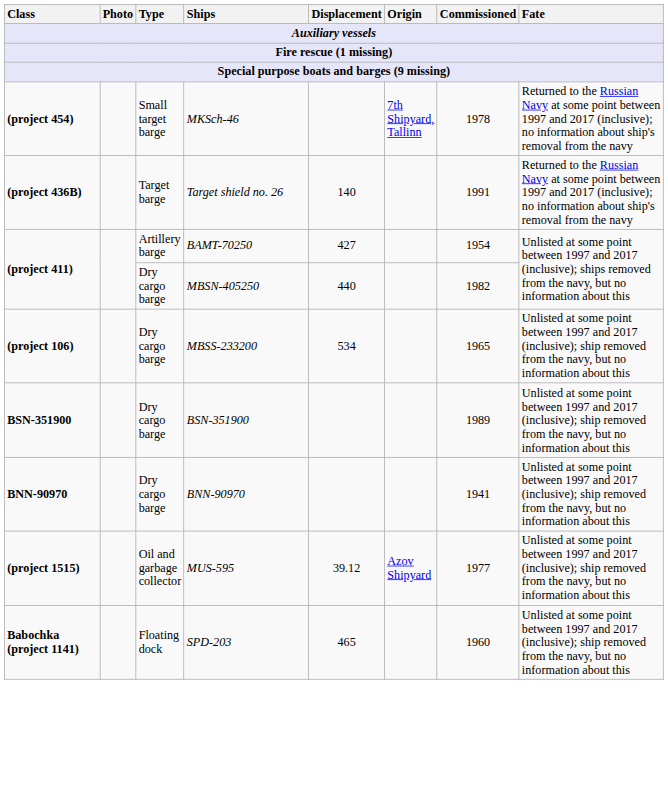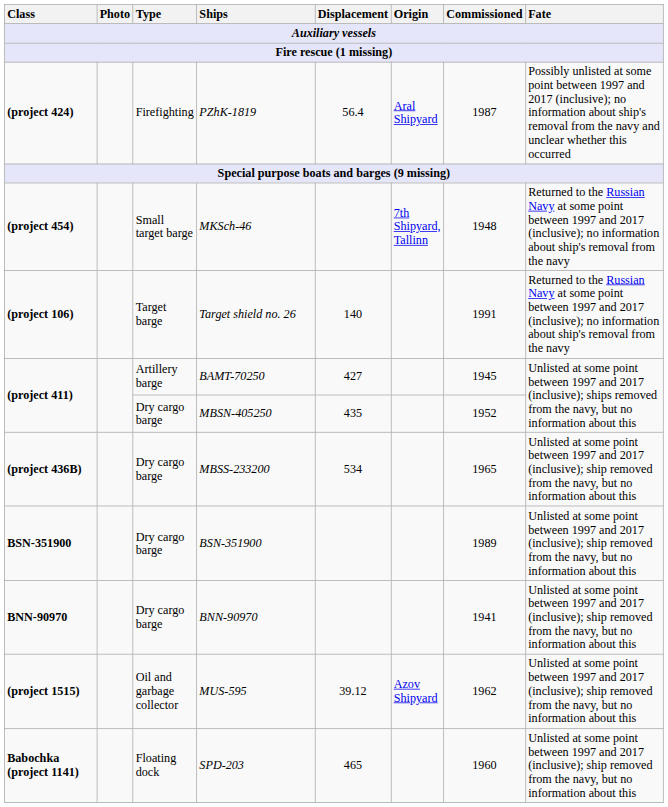 <table class="wikitable">
 <tr>
 <th style="text-align:left; width:15%;">Class</th>
 <th style="text-align:left;">Photo</th>
 <th style="text-align:left;">Type</th>
 <th style="text-align:left; width:20%;">Ships</th>
 <th style="text-align:left;">Displacement</th>
 <th style="text-align:left;">Origin</th>
 <th style="text-align:left;">Commissioned</th>
 <th style="text-align:left; width:23%;">Fate</th>
 </tr>
 <tr>
 <th colspan="8" style="background: lavender;"><em>Auxiliary vessels</em></th>
 </tr>
 <tr>
 <th colspan="8" style="background: lavender;">Fire rescue (1 missing)</th>
 </tr>
 <tr>
+<td><strong>(project 424)</strong></td>
+<td></td>
+<td>Firefighting</td>
+<td><em>PZhK-1819</em></td>
+<td style="text-align:center;">56.4</td>
+<td> <a href='#'>Aral Shipyard</a></td>
+<td style="text-align:center;">1987</td>
+<td>Possibly unlisted at some point between 1997 and 2017 (inclusive); no information about ship's removal from the navy and unclear whether this occurred</td>
+</tr>
+<tr>
 <th colspan="8" style="background: lavender;">Special purpose boats and barges (9 missing)</th>
 </tr>
 <tr>
 <td><strong>(project 454)</strong></td>
 <td></td>
 <td>Small target barge</td>
 <td><em>MKSch-46</em></td>
 <td></td>
 <td> <a href='#'>7th Shipyard, Tallinn</a></td>
-<td style="text-align:center;">1978</td>
+<td style="text-align:center;">1948</td>
 <td>Returned to the <a href='#'>Russian Navy</a> at some point between 1997 and 2017 (inclusive); no information about ship's removal from the navy</td>
 </tr>
 <tr>
-<td><strong>(project 436B)</strong></td>
+<td><strong>(project 106)</strong></td>
 <td></td>
 <td>Target barge</td>
 <td><em>Target shield no. 26</em></td>
 <td style="text-align:center;">140</td>
 <td></td>
 <td style="text-align:center;">1991</td>
 <td>Returned to the <a href='#'>Russian Navy</a> at some point between 1997 and 2017 (inclusive); no information about ship's removal from the navy</td>
 </tr>
 <tr>
 <td rowspan="2"><strong>(project 411)</strong></td>
 <td rowspan="2"></td>
 <td>Artillery barge</td>
 <td><em>BAMT-70250</em></td>
 <td style="text-align:center;">427</td>
 <td></td>
-<td style="text-align:center;">1954</td>
+<td style="text-align:center;">1945</td>
 <td rowspan="2">Unlisted at some point between 1997 and 2017 (inclusive); ships removed from the navy, but no information about this</td>
 </tr>
 <tr>
 <td>Dry cargo barge</td>
 <td><em>MBSN-405250</em></td>
-<td style="text-align:center;">440</td>
+<td style="text-align:center;">435</td>
 <td></td>
-<td style="text-align:center;">1982</td>
+<td style="text-align:center;">1952</td>
 </tr>
 <tr>
-<td><strong>(project 106)</strong></td>
+<td><strong>(project 436B)</strong></td>
 <td></td>
 <td>Dry cargo barge</td>
 <td><em>MBSS-233200</em></td>
 <td style="text-align:center;">534</td>
 <td></td>
 <td style="text-align:center;">1965</td>
 <td>Unlisted at some point between 1997 and 2017 (inclusive); ship removed from the navy, but no information about this</td>
 </tr>
 <tr>
 <td><strong>BSN-351900</strong></td>
 <td></td>
 <td>Dry cargo barge</td>
 <td><em>BSN-351900</em></td>
 <td></td>
 <td></td>
 <td style="text-align:center;">1989</td>
 <td>Unlisted at some point between 1997 and 2017 (inclusive); ship removed from the navy, but no information about this</td>
 </tr>
 <tr>
 <td><strong>BNN-90970</strong></td>
 <td></td>
 <td>Dry cargo barge</td>
 <td><em>BNN-90970</em></td>
 <td></td>
 <td></td>
 <td style="text-align:center;">1941</td>
 <td>Unlisted at some point between 1997 and 2017 (inclusive); ship removed from the navy, but no information about this</td>
 </tr>
 <tr>
 <td><strong>(project 1515)</strong></td>
 <td></td>
 <td>Oil and garbage collector</td>
 <td><em>MUS-595</em></td>
 <td style="text-align:center;">39.12</td>
 <td> <a href='#'>Azov Shipyard</a></td>
-<td style="text-align:center;">1977</td>
+<td style="text-align:center;">1962</td>
 <td>Unlisted at some point between 1997 and 2017 (inclusive); ship removed from the navy, but no information about this</td>
 </tr>
 <tr>
 <td><strong>Babochka (project 1141)</strong></td>
 <td></td>
 <td>Floating dock</td>
 <td><em>SPD-203</em></td>
 <td style="text-align:center;">465</td>
 <td></td>
 <td style="text-align:center;">1960</td>
 <td>Unlisted at some point between 1997 and 2017 (inclusive); ship removed from the navy, but no information about this</td>
 </tr>
 </table>
